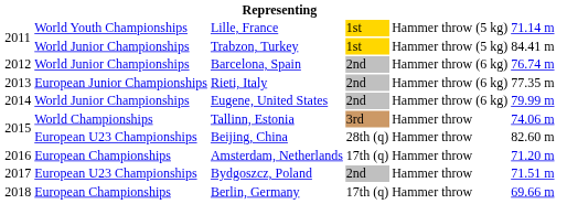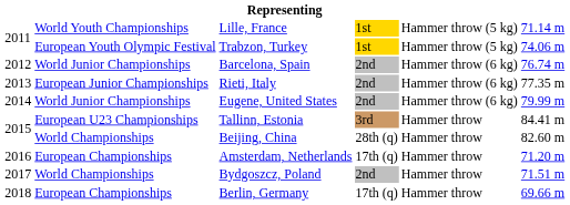 <table>
 <tr>
 <th colspan="6">Representing </th>
 </tr>
 <tr>
 <td rowspan=2>2011</td>
 <td><a href='#'>World Youth Championships</a></td>
 <td><a href='#'>Lille, France</a></td>
 <td bgcolor=gold>1st</td>
 <td>Hammer throw (5 kg)</td>
 <td><a href='#'>71.14 m</a></td>
 </tr>
 <tr>
-<td><a href='#'>World Junior Championships</a></td>
+<td><a href='#'>European Youth Olympic Festival</a></td>
 <td><a href='#'>Trabzon, Turkey</a></td>
 <td bgcolor=gold>1st</td>
 <td>Hammer throw (5 kg)</td>
-<td>84.41 m</td>
+<td><a href='#'>74.06 m</a></td>
 </tr>
 <tr>
 <td>2012</td>
 <td><a href='#'>World Junior Championships</a></td>
 <td><a href='#'>Barcelona, Spain</a></td>
 <td bgcolor=silver>2nd</td>
 <td>Hammer throw (6 kg)</td>
 <td><a href='#'>76.74 m</a></td>
 </tr>
 <tr>
 <td>2013</td>
 <td><a href='#'>European Junior Championships</a></td>
 <td><a href='#'>Rieti, Italy</a></td>
 <td bgcolor=silver>2nd</td>
 <td>Hammer throw (6 kg)</td>
 <td>77.35 m</td>
 </tr>
 <tr>
 <td>2014</td>
 <td><a href='#'>World Junior Championships</a></td>
 <td><a href='#'>Eugene, United States</a></td>
 <td bgcolor=silver>2nd</td>
 <td>Hammer throw (6 kg)</td>
 <td><a href='#'>79.99 m</a></td>
 </tr>
 <tr>
 <td rowspan=2>2015</td>
-<td><a href='#'>World Championships</a></td>
+<td><a href='#'>European U23 Championships</a></td>
 <td><a href='#'>Tallinn, Estonia</a></td>
 <td bgcolor=cc9966>3rd</td>
 <td>Hammer throw</td>
-<td><a href='#'>74.06 m</a></td>
+<td>84.41 m</td>
 </tr>
 <tr>
-<td><a href='#'>European U23 Championships</a></td>
+<td><a href='#'>World Championships</a></td>
 <td><a href='#'>Beijing, China</a></td>
 <td>28th (q)</td>
 <td>Hammer throw</td>
 <td>82.60 m</td>
 </tr>
 <tr>
 <td>2016</td>
 <td><a href='#'>European Championships</a></td>
 <td><a href='#'>Amsterdam, Netherlands</a></td>
 <td>17th (q)</td>
 <td>Hammer throw</td>
 <td><a href='#'>71.20 m</a></td>
 </tr>
 <tr>
 <td>2017</td>
-<td><a href='#'>European U23 Championships</a></td>
+<td><a href='#'>World Championships</a></td>
 <td><a href='#'>Bydgoszcz, Poland</a></td>
 <td bgcolor=silver>2nd</td>
 <td>Hammer throw</td>
 <td><a href='#'>71.51 m</a></td>
 </tr>
 <tr>
 <td>2018</td>
 <td><a href='#'>European Championships</a></td>
 <td><a href='#'>Berlin, Germany</a></td>
 <td>17th (q)</td>
 <td>Hammer throw</td>
 <td><a href='#'>69.66 m</a></td>
 </tr>
 </table>
